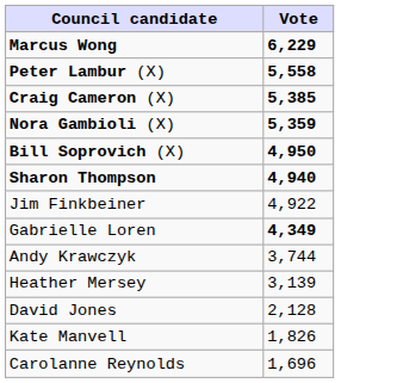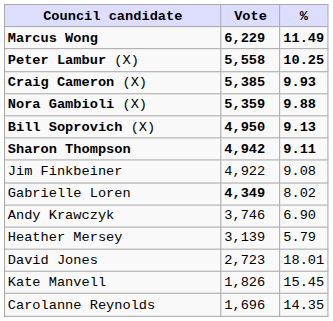 <table class="wikitable">
 <tr>
 <th style="background:#ddf;" width="200px">Council candidate</th>
 <th style="background:#ddf;" width="50px">Vote</th>
+<th style="background:#ddf;" width="30px">%</th>
 </tr>
 <tr>
 <td><strong>Marcus Wong</strong></td>
 <td><strong>6,229</strong></td>
+<td><strong>11.49</strong></td>
 </tr>
 <tr>
 <td><strong>Peter Lambur</strong> (X)</td>
 <td><strong>5,558</strong></td>
+<td><strong>10.25</strong></td>
 </tr>
 <tr>
 <td><strong>Craig Cameron</strong> (X)</td>
 <td><strong>5,385</strong></td>
+<td><strong>9.93</strong></td>
 </tr>
 <tr>
 <td><strong>Nora Gambioli</strong> (X)</td>
 <td><strong>5,359</strong></td>
+<td><strong>9.88</strong></td>
 </tr>
 <tr>
 <td><strong>Bill Soprovich</strong> (X)</td>
 <td><strong>4,950</strong></td>
+<td><strong>9.13</strong></td>
 </tr>
 <tr>
 <td><strong>Sharon Thompson</strong></td>
-<td><strong>4,940</strong></td>
+<td><strong>4,942</strong></td>
+<td><strong>9.11</strong></td>
 </tr>
 <tr>
 <td>Jim Finkbeiner</td>
 <td>4,922</td>
+<td>9.08</td>
 </tr>
 <tr>
 <td>Gabrielle Loren</td>
 <td><strong>4,349</strong></td>
+<td>8.02</td>
 </tr>
 <tr>
 <td>Andy Krawczyk</td>
-<td>3,744</td>
+<td>3,746</td>
+<td>6.90</td>
 </tr>
 <tr>
 <td>Heather Mersey</td>
 <td>3,139</td>
+<td>5.79</td>
 </tr>
 <tr>
 <td>David Jones</td>
-<td>2,128</td>
+<td>2,723</td>
+<td>18.01</td>
 </tr>
 <tr>
 <td>Kate Manvell</td>
 <td>1,826</td>
+<td>15.45</td>
 </tr>
 <tr>
 <td>Carolanne Reynolds</td>
 <td>1,696</td>
+<td>14.35</td>
 </tr>
 </table>
